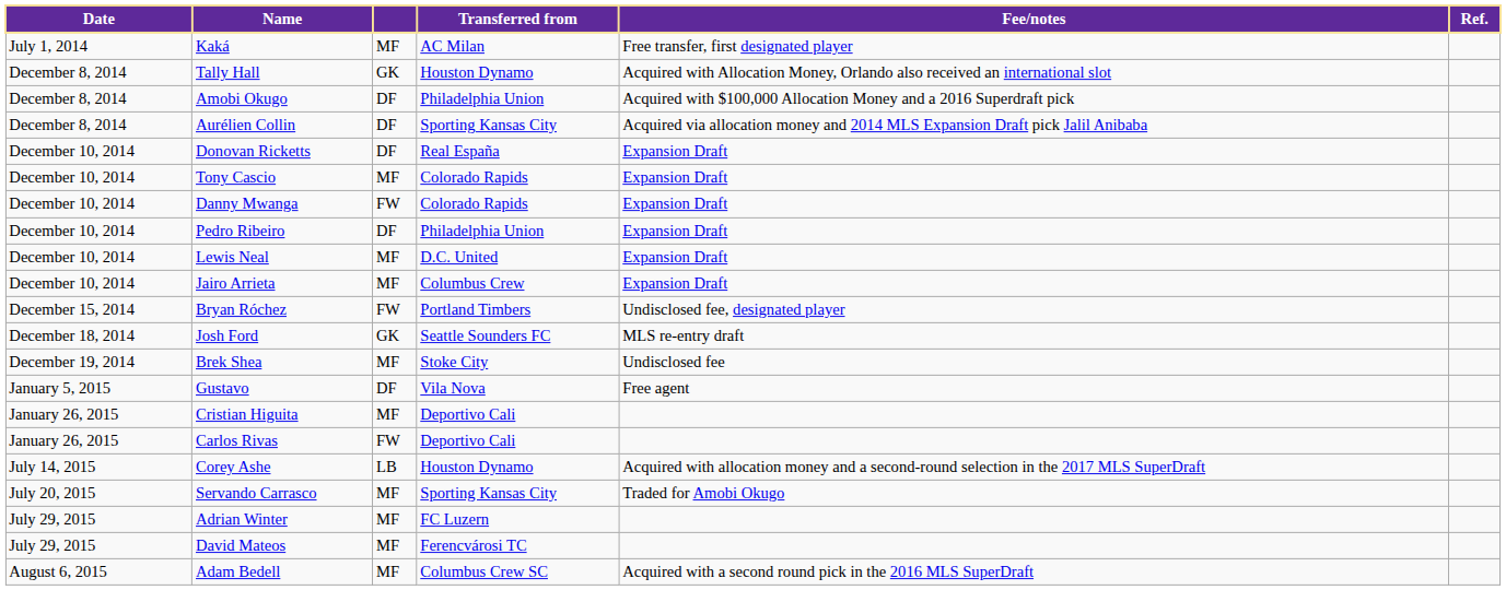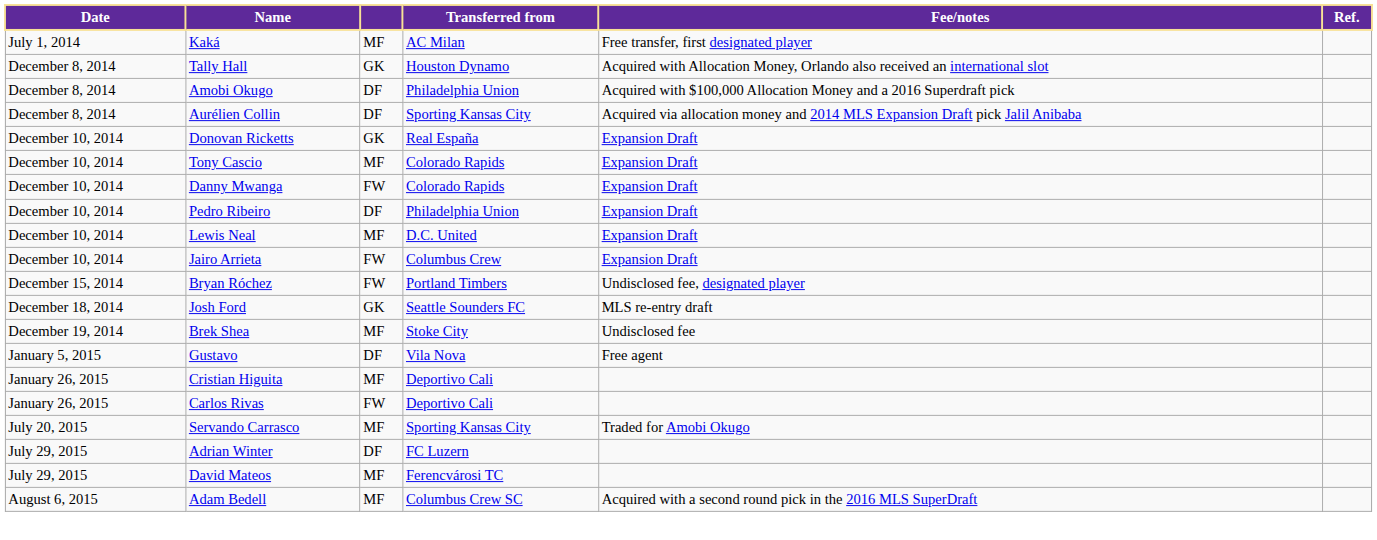 <table class="wikitable" style="width:90%; text-align:center; font-size:95%; text-align:left;">
 <tr>
 <th style="background:#5E299A; color:white; border:2px solid #F8E196;">Date</th>
 <th style="background:#5E299A; color:white; border:2px solid #F8E196;">Name</th>
 <th style="background:#5E299A; color:white; border:2px solid #F8E196;"></th>
 <th style="background:#5E299A; color:white; border:2px solid #F8E196;">Transferred from</th>
 <th style="background:#5E299A; color:white; border:2px solid #F8E196;">Fee/notes</th>
 <th style="background:#5E299A; color:white; border:2px solid #F8E196;">Ref.</th>
 </tr>
 <tr>
 <td>July 1, 2014</td>
 <td> <a href='#'>Kaká</a></td>
 <td>MF</td>
 <td> <a href='#'>AC Milan</a></td>
 <td>Free transfer, first <a href='#'>designated player</a></td>
 <td></td>
 </tr>
 <tr>
 <td>December 8, 2014</td>
 <td> <a href='#'>Tally Hall</a></td>
 <td>GK</td>
 <td> <a href='#'>Houston Dynamo</a></td>
 <td>Acquired with Allocation Money, Orlando also received an <a href='#'>international slot</a></td>
 <td></td>
 </tr>
 <tr>
 <td>December 8, 2014</td>
 <td> <a href='#'>Amobi Okugo</a></td>
 <td>DF</td>
 <td> <a href='#'>Philadelphia Union</a></td>
 <td>Acquired with $100,000 Allocation Money and a 2016 Superdraft pick</td>
 <td></td>
 </tr>
 <tr>
 <td>December 8, 2014</td>
 <td> <a href='#'>Aurélien Collin</a></td>
 <td>DF</td>
 <td> <a href='#'>Sporting Kansas City</a></td>
 <td>Acquired via allocation money and <a href='#'>2014 MLS Expansion Draft</a> pick <a href='#'>Jalil Anibaba</a></td>
 <td></td>
 </tr>
 <tr>
 <td>December 10, 2014</td>
 <td> <a href='#'>Donovan Ricketts</a></td>
-<td>DF</td>
+<td>GK</td>
 <td> <a href='#'>Real España</a></td>
 <td><a href='#'>Expansion Draft</a></td>
 <td></td>
 </tr>
 <tr>
 <td>December 10, 2014</td>
 <td> <a href='#'>Tony Cascio</a></td>
 <td>MF</td>
 <td> <a href='#'>Colorado Rapids</a></td>
 <td><a href='#'>Expansion Draft</a></td>
 <td></td>
 </tr>
 <tr>
 <td>December 10, 2014</td>
 <td> <a href='#'>Danny Mwanga</a></td>
 <td>FW</td>
 <td> <a href='#'>Colorado Rapids</a></td>
 <td><a href='#'>Expansion Draft</a></td>
 <td></td>
 </tr>
 <tr>
 <td>December 10, 2014</td>
 <td> <a href='#'>Pedro Ribeiro</a></td>
 <td>DF</td>
 <td> <a href='#'>Philadelphia Union</a></td>
 <td><a href='#'>Expansion Draft</a></td>
 <td></td>
 </tr>
 <tr>
 <td>December 10, 2014</td>
 <td> <a href='#'>Lewis Neal</a></td>
 <td>MF</td>
 <td> <a href='#'>D.C. United</a></td>
 <td><a href='#'>Expansion Draft</a></td>
 <td></td>
 </tr>
 <tr>
 <td>December 10, 2014</td>
 <td> <a href='#'>Jairo Arrieta</a></td>
-<td>MF</td>
+<td>FW</td>
 <td> <a href='#'>Columbus Crew</a></td>
 <td><a href='#'>Expansion Draft</a></td>
 <td></td>
 </tr>
 <tr>
 <td>December 15, 2014</td>
 <td> <a href='#'>Bryan Róchez</a></td>
 <td>FW</td>
 <td> <a href='#'>Portland Timbers</a></td>
 <td>Undisclosed fee, <a href='#'>designated player</a></td>
 <td></td>
 </tr>
 <tr>
 <td>December 18, 2014</td>
 <td> <a href='#'>Josh Ford</a></td>
 <td>GK</td>
 <td> <a href='#'>Seattle Sounders FC</a></td>
 <td>MLS re-entry draft</td>
 <td></td>
 </tr>
 <tr>
 <td>December 19, 2014</td>
 <td> <a href='#'>Brek Shea</a></td>
 <td>MF</td>
 <td> <a href='#'>Stoke City</a></td>
 <td>Undisclosed fee</td>
 <td></td>
 </tr>
 <tr>
 <td>January 5, 2015</td>
 <td> <a href='#'>Gustavo</a></td>
 <td>DF</td>
 <td> <a href='#'>Vila Nova</a></td>
 <td>Free agent</td>
 <td></td>
 </tr>
 <tr>
 <td>January 26, 2015</td>
 <td> <a href='#'>Cristian Higuita</a></td>
 <td>MF</td>
 <td> <a href='#'>Deportivo Cali</a></td>
 <td></td>
 <td></td>
 </tr>
 <tr>
 <td>January 26, 2015</td>
 <td> <a href='#'>Carlos Rivas</a></td>
 <td>FW</td>
 <td> <a href='#'>Deportivo Cali</a></td>
 <td></td>
 <td></td>
 </tr>
 <tr>
-<td>July 14, 2015</td>
-<td> <a href='#'>Corey Ashe</a></td>
-<td>LB</td>
-<td> <a href='#'>Houston Dynamo</a></td>
-<td>Acquired with allocation money and a second-round selection in the <a href='#'>2017 MLS SuperDraft</a></td>
-<td></td>
-</tr>
-<tr>
 <td>July 20, 2015</td>
 <td> <a href='#'>Servando Carrasco</a></td>
 <td>MF</td>
 <td> <a href='#'>Sporting Kansas City</a></td>
 <td>Traded for <a href='#'>Amobi Okugo</a></td>
 <td></td>
 </tr>
 <tr>
 <td>July 29, 2015</td>
 <td> <a href='#'>Adrian Winter</a></td>
-<td>MF</td>
+<td>DF</td>
 <td> <a href='#'>FC Luzern</a></td>
 <td></td>
 <td></td>
 </tr>
 <tr>
 <td>July 29, 2015</td>
 <td> <a href='#'>David Mateos</a></td>
 <td>MF</td>
 <td> <a href='#'>Ferencvárosi TC</a></td>
 <td></td>
 <td></td>
 </tr>
 <tr>
 <td>August 6, 2015</td>
 <td> <a href='#'>Adam Bedell</a></td>
 <td>MF</td>
 <td> <a href='#'>Columbus Crew SC</a></td>
 <td>Acquired with a second round pick in the <a href='#'>2016 MLS SuperDraft</a></td>
 <td></td>
 </tr>
 </table>
